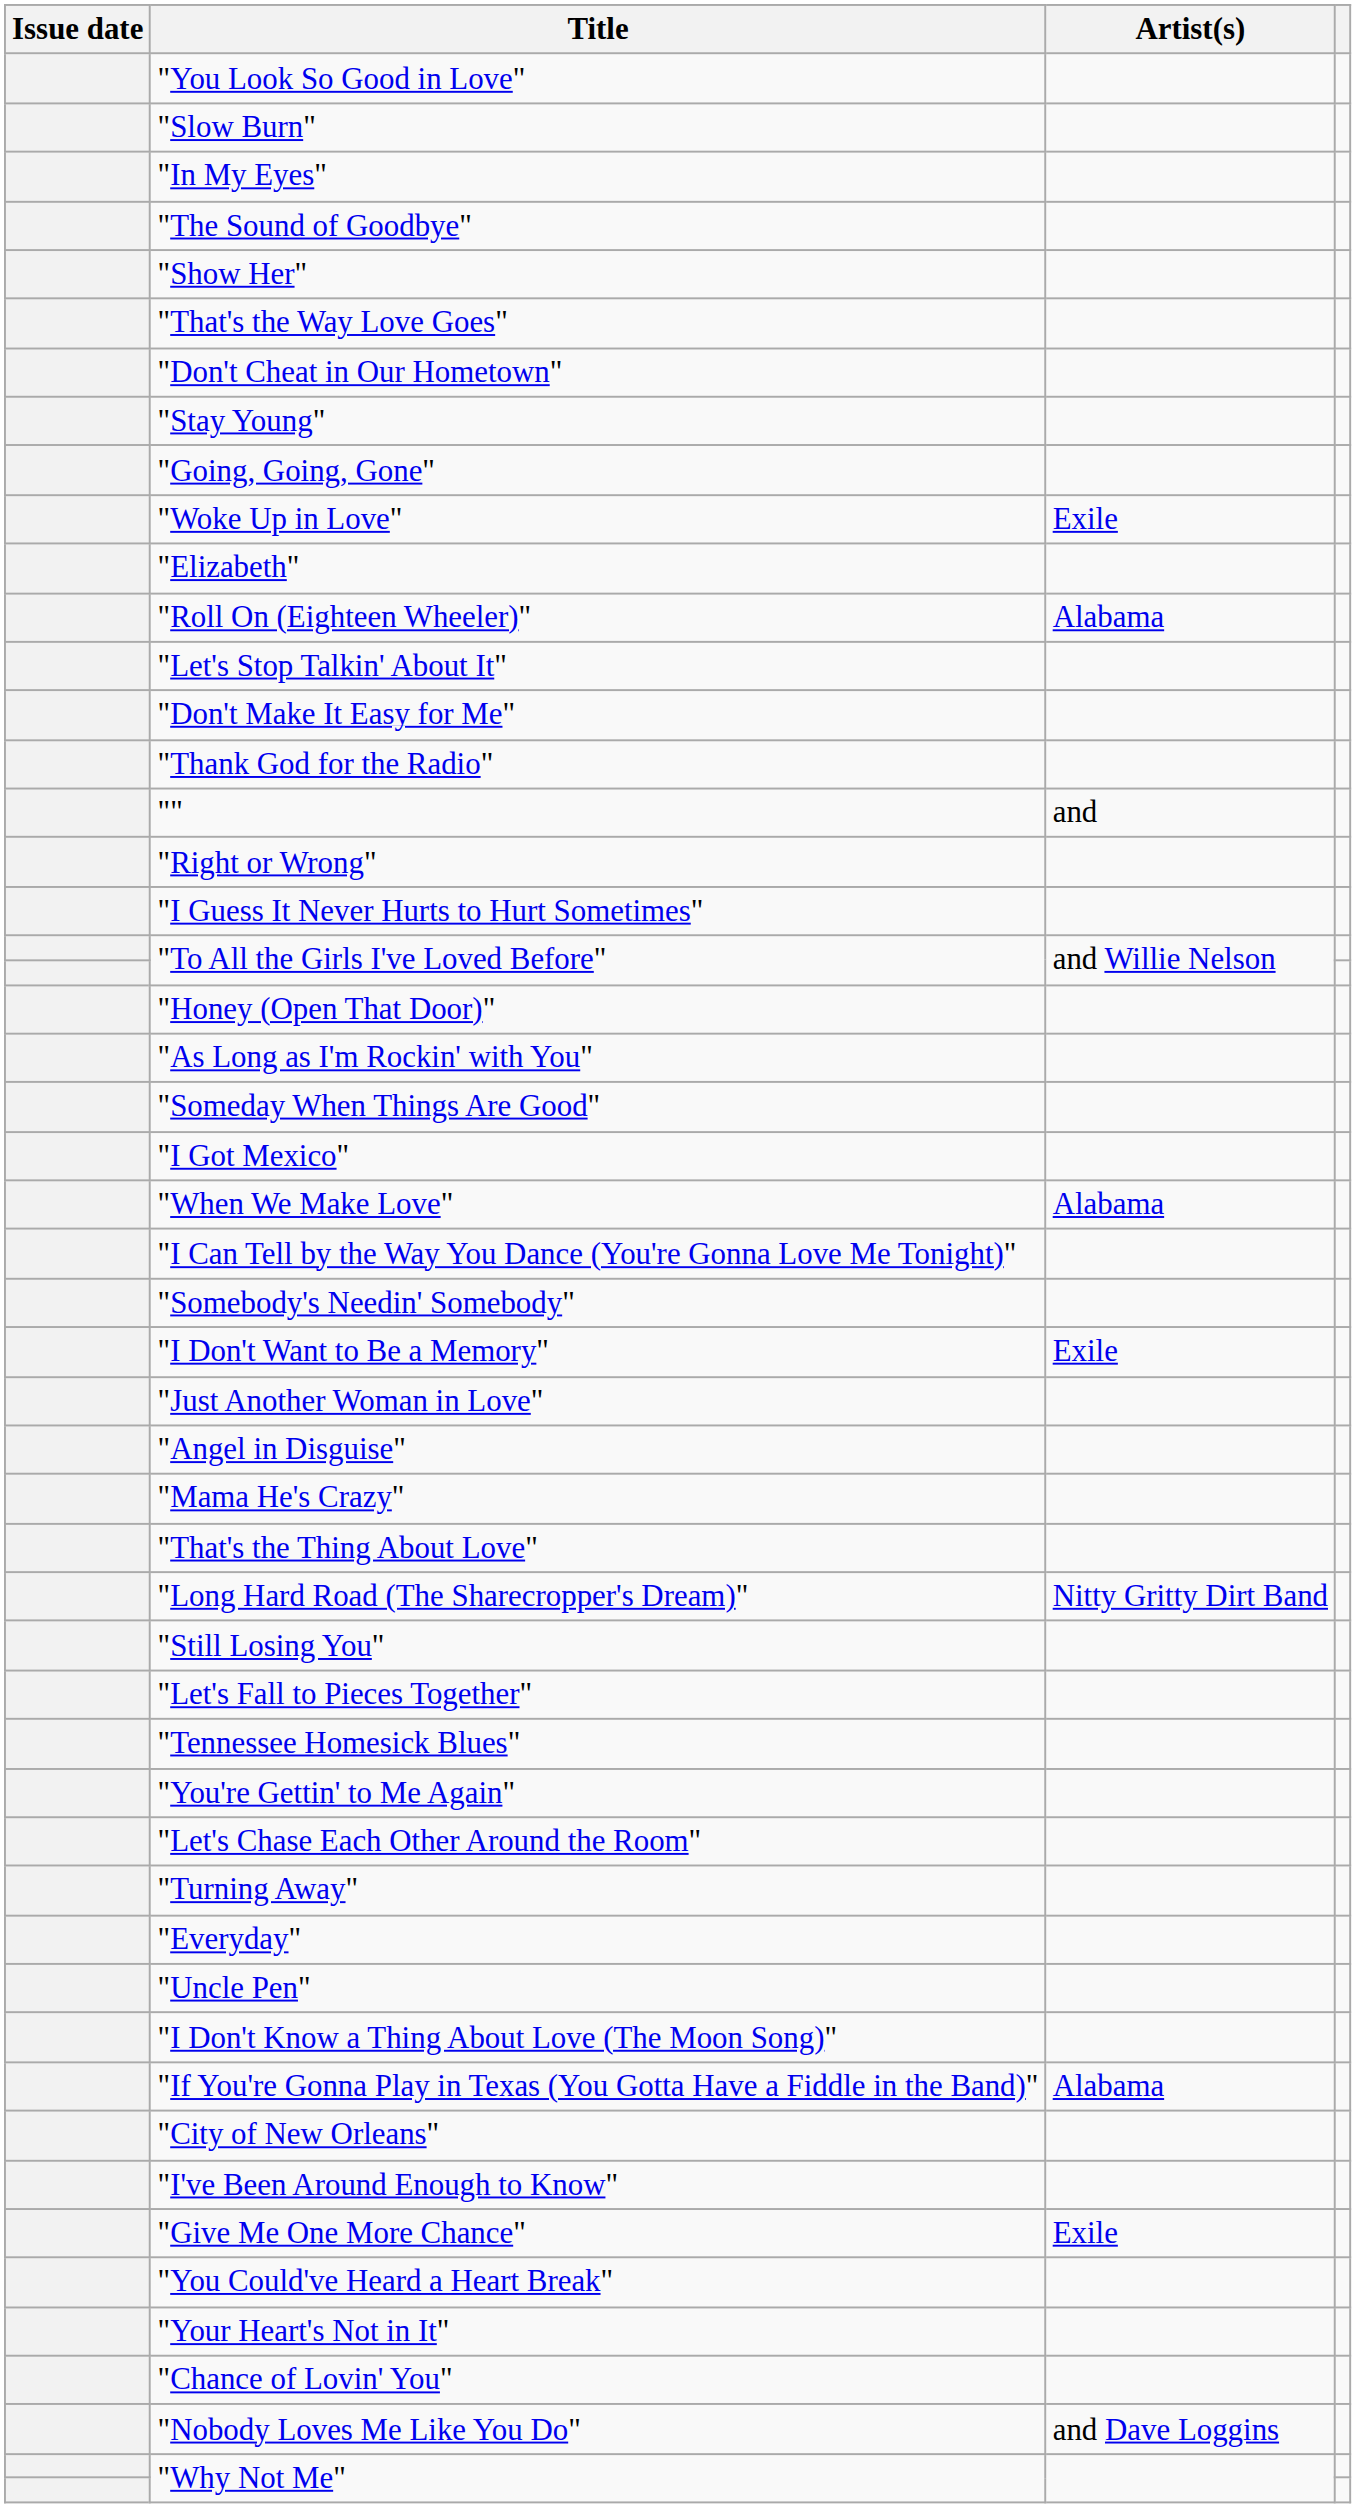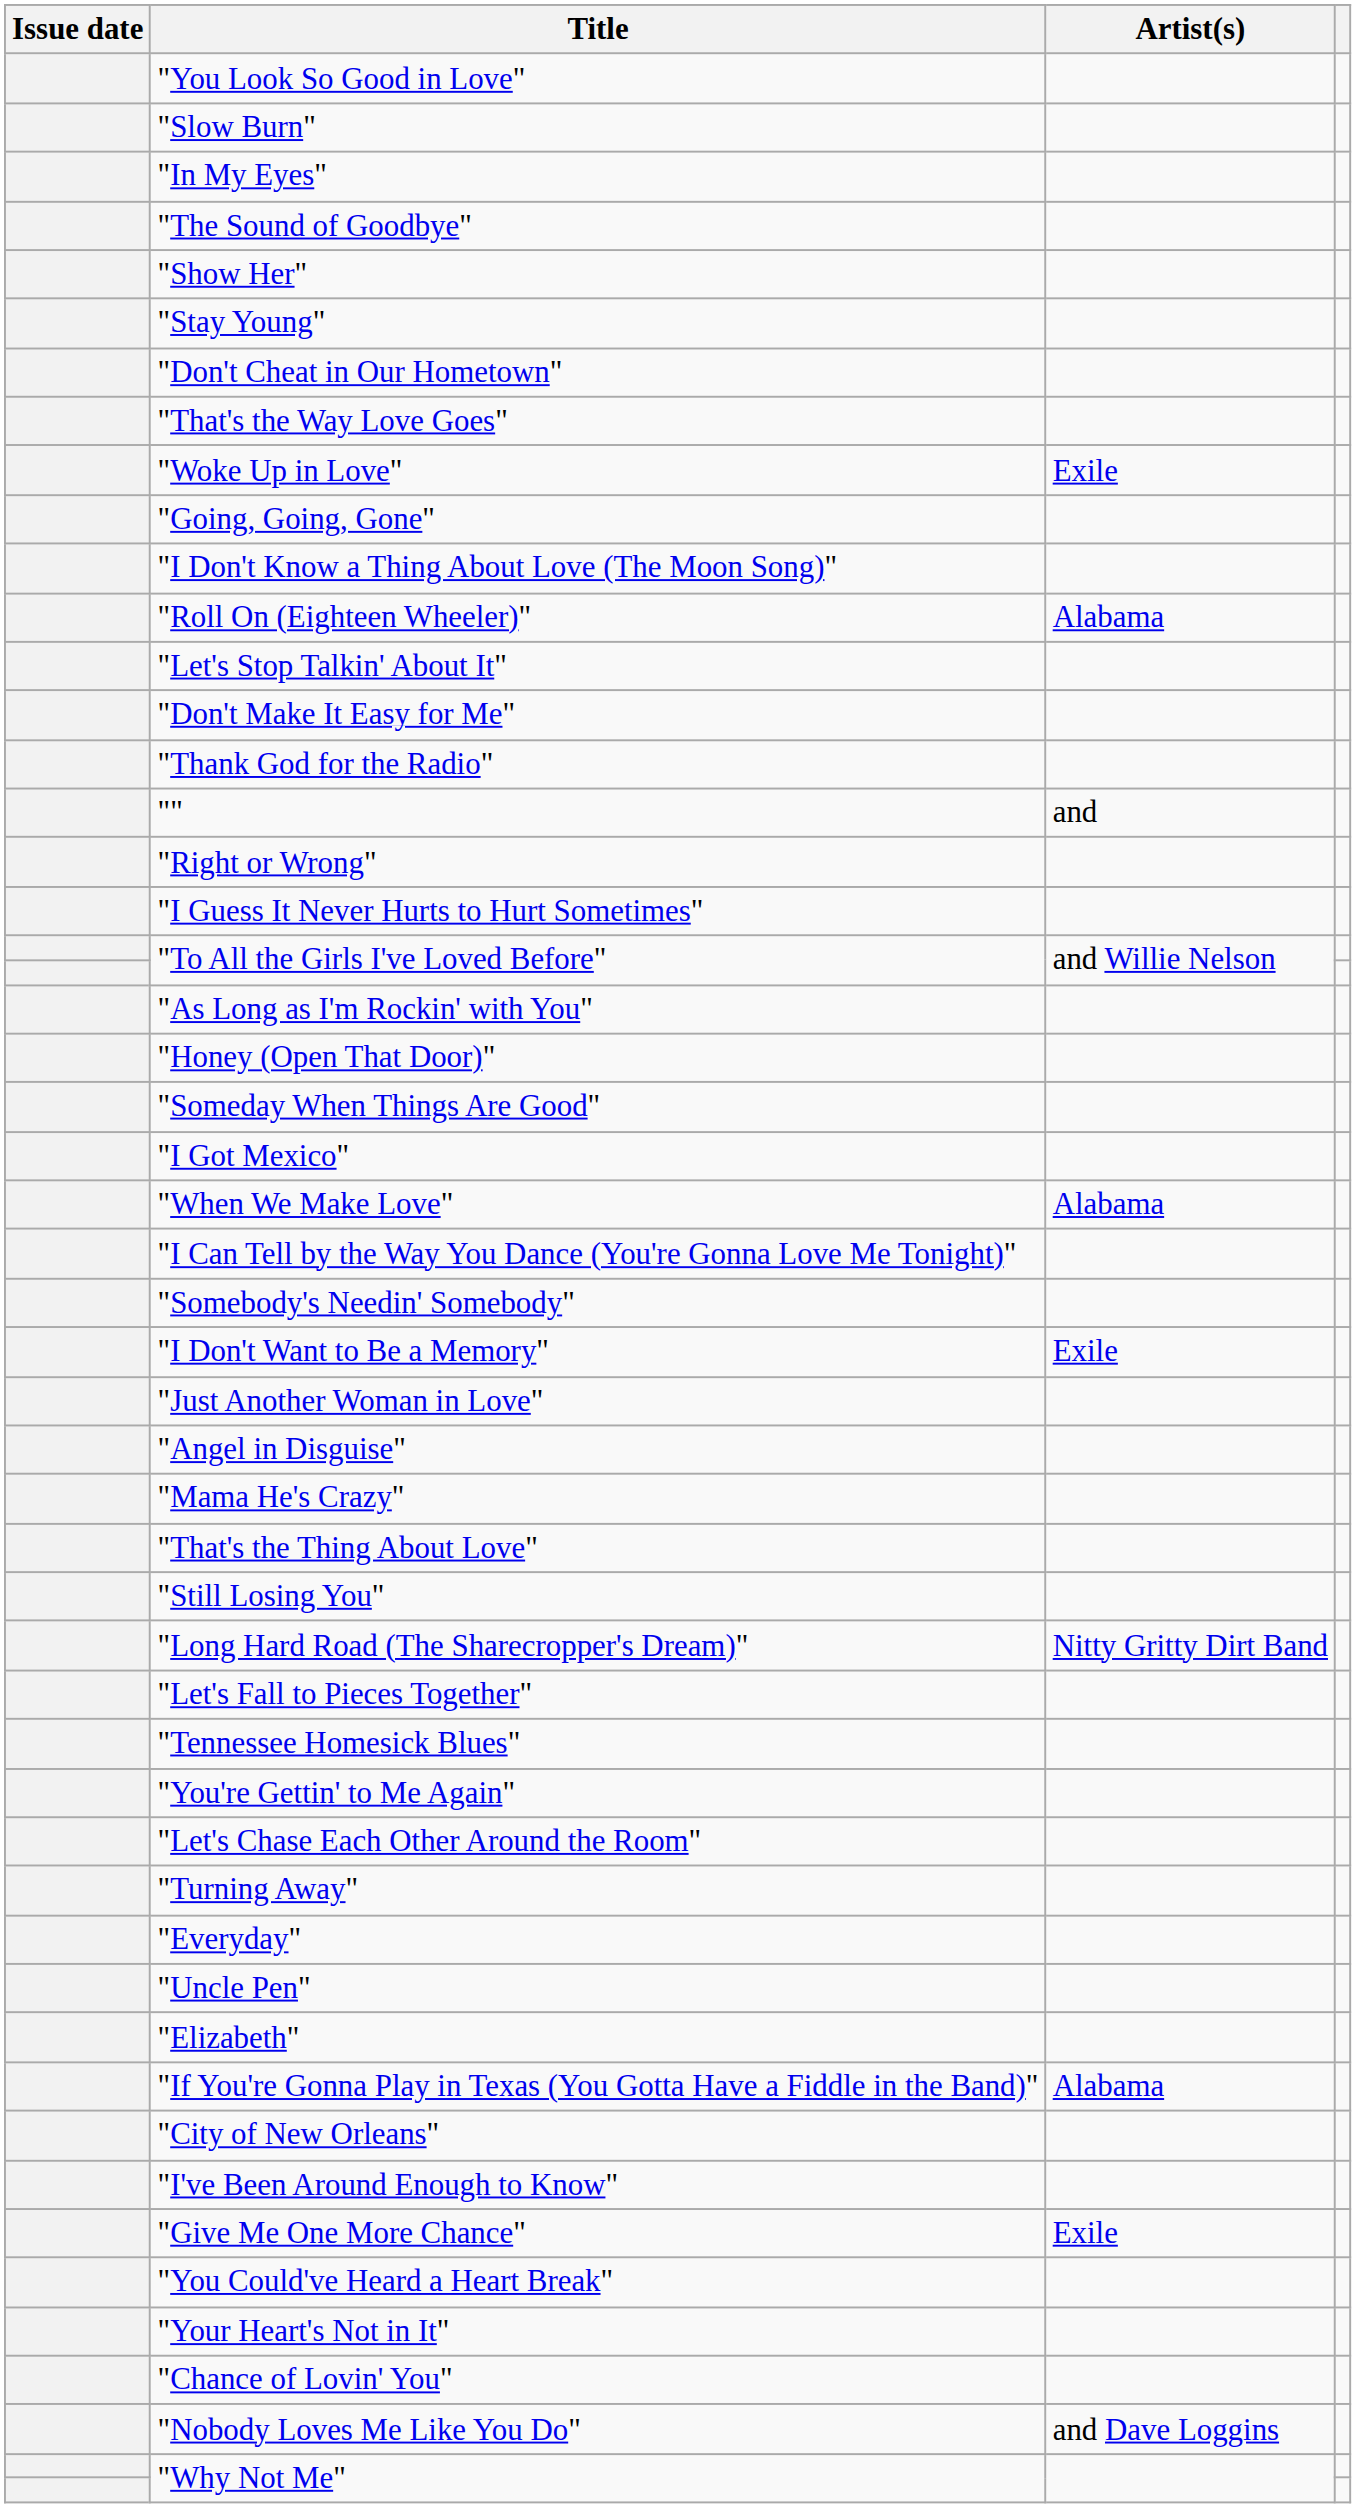 <table class="wikitable sortable plainrowheaders">
 <tr>
 <th scope=col>Issue date</th>
 <th scope=col>Title</th>
 <th scope=col>Artist(s)</th>
 <th scope=col class=unsortable></th>
 </tr>
 <tr>
 <th scope=row></th>
 <td>"<a href='#'>You Look So Good in Love</a>"</td>
 <td></td>
 <td style="text-align: center;"></td>
 </tr>
 <tr>
 <th scope=row></th>
 <td>"<a href='#'>Slow Burn</a>"</td>
 <td></td>
 <td style="text-align: center;"></td>
 </tr>
 <tr>
 <th scope=row></th>
 <td>"<a href='#'>In My Eyes</a>"</td>
 <td></td>
 <td style="text-align: center;"></td>
 </tr>
 <tr>
 <th scope=row></th>
 <td>"<a href='#'>The Sound of Goodbye</a>"</td>
 <td></td>
 <td style="text-align: center;"></td>
 </tr>
 <tr>
 <th scope=row></th>
 <td>"<a href='#'>Show Her</a>"</td>
 <td></td>
 <td style="text-align: center;"></td>
 </tr>
 <tr>
 <th scope=row></th>
-<td>"<a href='#'>That's the Way Love Goes</a>"</td>
+<td>"<a href='#'>Stay Young</a>"</td>
 <td></td>
 <td style="text-align: center;"></td>
 </tr>
 <tr>
 <th scope=row></th>
 <td>"<a href='#'>Don't Cheat in Our Hometown</a>"</td>
 <td></td>
 <td style="text-align: center;"></td>
 </tr>
 <tr>
 <th scope=row></th>
-<td>"<a href='#'>Stay Young</a>"</td>
-<td></td>
-<td style="text-align: center;"></td>
-</tr>
-<tr>
-<th scope=row></th>
-<td>"<a href='#'>Going, Going, Gone</a>"</td>
+<td>"<a href='#'>That's the Way Love Goes</a>"</td>
 <td></td>
 <td style="text-align: center;"></td>
 </tr>
 <tr>
 <th scope=row></th>
 <td>"<a href='#'>Woke Up in Love</a>"</td>
 <td><a href='#'>Exile</a></td>
 <td style="text-align: center;"></td>
 </tr>
 <tr>
 <th scope=row></th>
-<td>"<a href='#'>Elizabeth</a>"</td>
+<td>"<a href='#'>Going, Going, Gone</a>"</td>
+<td></td>
+<td style="text-align: center;"></td>
+</tr>
+<tr>
+<th scope=row></th>
+<td>"<a href='#'>I Don't Know a Thing About Love (The Moon Song)</a>"</td>
 <td></td>
 <td style="text-align: center;"></td>
 </tr>
 <tr>
 <th scope=row></th>
 <td>"<a href='#'>Roll On (Eighteen Wheeler)</a>"</td>
 <td><a href='#'>Alabama</a></td>
 <td style="text-align: center;"></td>
 </tr>
 <tr>
 <th scope=row></th>
 <td>"<a href='#'>Let's Stop Talkin' About It</a>"</td>
 <td></td>
 <td style="text-align: center;"></td>
 </tr>
 <tr>
 <th scope=row></th>
 <td>"<a href='#'>Don't Make It Easy for Me</a>"</td>
 <td></td>
 <td style="text-align: center;"></td>
 </tr>
 <tr>
 <th scope=row></th>
 <td>"<a href='#'>Thank God for the Radio</a>"</td>
 <td></td>
 <td style="text-align: center;"></td>
 </tr>
 <tr>
 <th scope=row></th>
 <td>""</td>
 <td> and </td>
 <td style="text-align: center;"></td>
 </tr>
 <tr>
 <th scope=row></th>
 <td>"<a href='#'>Right or Wrong</a>"</td>
 <td></td>
 <td style="text-align: center;"></td>
 </tr>
 <tr>
 <th scope=row></th>
 <td>"<a href='#'>I Guess It Never Hurts to Hurt Sometimes</a>"</td>
 <td></td>
 <td style="text-align: center;"></td>
 </tr>
 <tr>
 <th scope=row></th>
 <td rowspan=2>"<a href='#'>To All the Girls I've Loved Before</a>"</td>
 <td rowspan=2> and <a href='#'>Willie Nelson</a></td>
 <td style="text-align: center;"></td>
 </tr>
 <tr>
 <th scope=row></th>
 <td style="text-align: center;"></td>
 </tr>
+<tr>
+<th scope=row></th>
+<td>"<a href='#'>As Long as I'm Rockin' with You</a>"</td>
+<td></td>
+<td style="text-align: center;"></td>
+</tr>
 <tr ||>
 <th scope=row></th>
 <td>"<a href='#'>Honey (Open That Door)</a>"</td>
-<td></td>
-<td style="text-align: center;"></td>
-</tr>
-<tr>
-<th scope=row></th>
-<td>"<a href='#'>As Long as I'm Rockin' with You</a>"</td>
 <td></td>
 <td style="text-align: center;"></td>
 </tr>
 <tr>
 <th scope=row></th>
 <td>"<a href='#'>Someday When Things Are Good</a>"</td>
 <td></td>
 <td style="text-align: center;"></td>
 </tr>
 <tr>
 <th scope=row></th>
 <td>"<a href='#'>I Got Mexico</a>"</td>
 <td></td>
 <td style="text-align: center;"></td>
 </tr>
 <tr>
 <th scope=row></th>
 <td>"<a href='#'>When We Make Love</a>"</td>
 <td><a href='#'>Alabama</a></td>
 <td style="text-align: center;"></td>
 </tr>
 <tr>
 <th scope=row></th>
 <td>"<a href='#'>I Can Tell by the Way You Dance (You're Gonna Love Me Tonight)</a>"</td>
 <td></td>
 <td style="text-align: center;"></td>
 </tr>
 <tr>
 <th scope=row></th>
 <td>"<a href='#'>Somebody's Needin' Somebody</a>"</td>
 <td></td>
 <td style="text-align: center;"></td>
 </tr>
 <tr>
 <th scope=row></th>
 <td>"<a href='#'>I Don't Want to Be a Memory</a>"</td>
 <td><a href='#'>Exile</a></td>
 <td style="text-align: center;"></td>
 </tr>
 <tr>
 <th scope=row></th>
 <td>"<a href='#'>Just Another Woman in Love</a>"</td>
 <td></td>
 <td style="text-align: center;"></td>
 </tr>
 <tr>
 <th scope=row></th>
 <td>"<a href='#'>Angel in Disguise</a>"</td>
 <td></td>
 <td style="text-align: center;"></td>
 </tr>
 <tr>
 <th scope=row></th>
 <td>"<a href='#'>Mama He's Crazy</a>"</td>
 <td></td>
 <td style="text-align: center;"></td>
 </tr>
 <tr>
 <th scope=row></th>
 <td>"<a href='#'>That's the Thing About Love</a>"</td>
 <td></td>
 <td style="text-align: center;"></td>
 </tr>
 <tr>
 <th scope=row></th>
-<td>"<a href='#'>Long Hard Road (The Sharecropper's Dream)</a>"</td>
-<td><a href='#'>Nitty Gritty Dirt Band</a></td>
+<td>"<a href='#'>Still Losing You</a>"</td>
+<td></td>
 <td style="text-align: center;"></td>
 </tr>
 <tr>
 <th scope=row></th>
-<td>"<a href='#'>Still Losing You</a>"</td>
-<td></td>
+<td>"<a href='#'>Long Hard Road (The Sharecropper's Dream)</a>"</td>
+<td><a href='#'>Nitty Gritty Dirt Band</a></td>
 <td style="text-align: center;"></td>
 </tr>
 <tr>
 <th scope=row></th>
 <td>"<a href='#'>Let's Fall to Pieces Together</a>"</td>
 <td></td>
 <td style="text-align: center;"></td>
 </tr>
 <tr>
 <th scope=row></th>
 <td>"<a href='#'>Tennessee Homesick Blues</a>"</td>
 <td></td>
 <td style="text-align: center;"></td>
 </tr>
 <tr>
 <th scope=row></th>
 <td>"<a href='#'>You're Gettin' to Me Again</a>"</td>
 <td></td>
 <td style="text-align: center;"></td>
 </tr>
 <tr>
 <th scope=row></th>
 <td>"<a href='#'>Let's Chase Each Other Around the Room</a>"</td>
 <td></td>
 <td style="text-align: center;"></td>
 </tr>
 <tr>
 <th scope=row></th>
 <td>"<a href='#'>Turning Away</a>"</td>
 <td></td>
 <td style="text-align: center;"></td>
 </tr>
 <tr>
 <th scope=row></th>
 <td>"<a href='#'>Everyday</a>"</td>
 <td></td>
 <td style="text-align: center;"></td>
 </tr>
 <tr>
 <th scope=row></th>
 <td>"<a href='#'>Uncle Pen</a>"</td>
 <td></td>
 <td style="text-align: center;"></td>
 </tr>
 <tr>
 <th scope=row></th>
-<td>"<a href='#'>I Don't Know a Thing About Love (The Moon Song)</a>"</td>
+<td>"<a href='#'>Elizabeth</a>"</td>
 <td></td>
 <td style="text-align: center;"></td>
 </tr>
 <tr>
 <th scope=row></th>
 <td>"<a href='#'>If You're Gonna Play in Texas (You Gotta Have a Fiddle in the Band)</a>"</td>
 <td><a href='#'>Alabama</a></td>
 <td style="text-align: center;"></td>
 </tr>
 <tr>
 <th scope=row></th>
 <td>"<a href='#'>City of New Orleans</a>"</td>
 <td></td>
 <td style="text-align: center;"></td>
 </tr>
 <tr>
 <th scope=row></th>
 <td>"<a href='#'>I've Been Around Enough to Know</a>"</td>
 <td></td>
 <td style="text-align: center;"></td>
 </tr>
 <tr>
 <th scope=row></th>
 <td>"<a href='#'>Give Me One More Chance</a>"</td>
 <td><a href='#'>Exile</a></td>
 <td style="text-align: center;"></td>
 </tr>
 <tr>
 <th scope=row></th>
 <td>"<a href='#'>You Could've Heard a Heart Break</a>"</td>
 <td></td>
 <td style="text-align: center;"></td>
 </tr>
 <tr>
 <th scope=row></th>
 <td>"<a href='#'>Your Heart's Not in It</a>"</td>
 <td></td>
 <td style="text-align: center;"></td>
 </tr>
 <tr>
 <th scope=row></th>
 <td>"<a href='#'>Chance of Lovin' You</a>"</td>
 <td></td>
 <td style="text-align: center;"></td>
 </tr>
 <tr>
 <th scope=row></th>
 <td>"<a href='#'>Nobody Loves Me Like You Do</a>"</td>
 <td> and <a href='#'>Dave Loggins</a></td>
 <td style="text-align: center;"></td>
 </tr>
 <tr>
 <th scope=row></th>
 <td rowspan=2>"<a href='#'>Why Not Me</a>"</td>
 <td rowspan=2></td>
 <td style="text-align: center;"></td>
 </tr>
 <tr>
 <th scope=row></th>
 <td style="text-align: center;"></td>
 </tr>
 </table>
